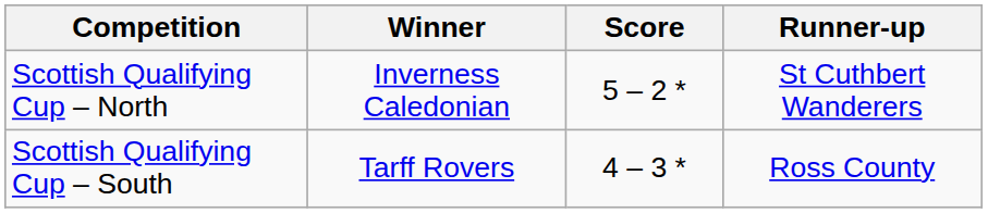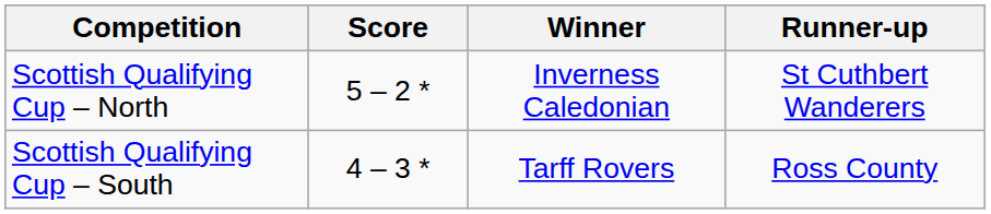 <table class="wikitable" style="text-align: center;">
 <tr>
 <th width=160>Competition</th>
+<th width=80>Score</th>
 <th width=135>Winner</th>
-<th width=80>Score</th>
 <th width=135>Runner-up</th>
 </tr>
 <tr>
 <td align=left><a href='#'>Scottish Qualifying Cup</a> – North</td>
+<td>5 – 2 *</td>
 <td><a href='#'>Inverness Caledonian</a></td>
-<td>5 – 2 *</td>
 <td><a href='#'>St Cuthbert Wanderers</a></td>
 </tr>
 <tr>
 <td align=left><a href='#'>Scottish Qualifying Cup</a> – South</td>
+<td>4 – 3 *</td>
 <td><a href='#'>Tarff Rovers</a></td>
-<td>4 – 3 *</td>
 <td><a href='#'>Ross County</a></td>
 </tr>
 </table>
